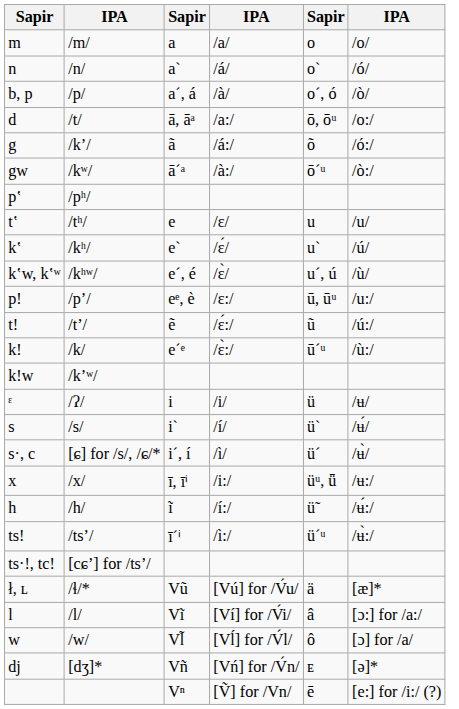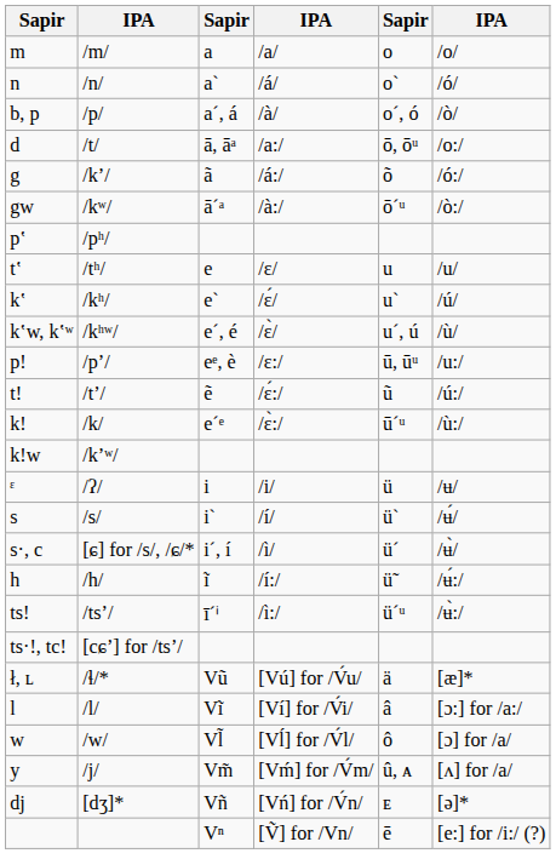 <table class="wikitable">
 <tr>
 <th>Sapir</th>
 <th>IPA</th>
 <th>Sapir</th>
 <th>IPA</th>
 <th>Sapir</th>
 <th>IPA</th>
 </tr>
 <tr>
 <td>m</td>
 <td>/m/</td>
 <td>a</td>
 <td>/a/</td>
 <td>o</td>
 <td>/o/</td>
 </tr>
 <tr>
 <td>n</td>
 <td>/n/</td>
 <td>a`</td>
 <td>/á/</td>
 <td>o`</td>
 <td>/ó/</td>
 </tr>
 <tr>
 <td>b, p</td>
 <td>/p/</td>
 <td>a´, á</td>
 <td>/à/</td>
 <td>o´, ó</td>
 <td>/ò/</td>
 </tr>
 <tr>
 <td>d</td>
 <td>/t/</td>
 <td>ā, āᵃ</td>
 <td>/a:/</td>
 <td>ō, ōᵘ</td>
 <td>/o:/</td>
 </tr>
 <tr>
 <td>g</td>
 <td>/k’/</td>
 <td>ã</td>
 <td>/á:/</td>
 <td>õ</td>
 <td>/ó:/</td>
 </tr>
 <tr>
 <td>gw</td>
 <td>/kʷ/</td>
 <td>ā´ᵃ</td>
 <td>/à:/</td>
 <td>ō´ᵘ</td>
 <td>/ò:/</td>
 </tr>
 <tr>
 <td>p‛</td>
 <td>/pʰ/</td>
 <td></td>
 <td></td>
 <td></td>
 <td></td>
 </tr>
 <tr>
 <td>t‛</td>
 <td>/tʰ/</td>
 <td>e</td>
 <td>/ɛ/</td>
 <td>u</td>
 <td>/u/</td>
 </tr>
 <tr>
 <td>k‛</td>
 <td>/kʰ/</td>
 <td>e`</td>
 <td>/ɛ́/</td>
 <td>u`</td>
 <td>/ú/</td>
 </tr>
 <tr>
 <td>k‛w, k‛ʷ</td>
 <td>/kʰʷ/</td>
 <td>e´, é</td>
 <td>/ɛ̀/</td>
 <td>u´, ú</td>
 <td>/ù/</td>
 </tr>
 <tr>
 <td>p!</td>
 <td>/p’/</td>
 <td>eᵉ, è</td>
 <td>/ɛ:/</td>
 <td>ū, ūᵘ</td>
 <td>/u:/</td>
 </tr>
 <tr>
 <td>t!</td>
 <td>/t’/</td>
 <td>ẽ</td>
 <td>/ɛ́:/</td>
 <td>ũ</td>
 <td>/ú:/</td>
 </tr>
 <tr>
 <td>k!</td>
 <td>/k/</td>
 <td>e´ᵉ</td>
 <td>/ɛ̀:/</td>
 <td>ū´ᵘ</td>
 <td>/ù:/</td>
 </tr>
 <tr>
 <td>k!w</td>
 <td>/k’ʷ/</td>
 <td></td>
 <td></td>
 <td></td>
 <td></td>
 </tr>
 <tr>
 <td>ᵋ</td>
 <td>/ʔ/</td>
 <td>i</td>
 <td>/i/</td>
 <td>ü</td>
 <td>/ʉ/</td>
 </tr>
 <tr>
 <td>s</td>
 <td>/s/</td>
 <td>i`</td>
 <td>/í/</td>
 <td>ü`</td>
 <td>/ʉ́/</td>
 </tr>
 <tr>
 <td>s·, c</td>
 <td>[ɕ] for /s/, /ɕ/*</td>
 <td>i´, í</td>
 <td>/ì/</td>
 <td>ü´</td>
 <td>/ʉ̀/</td>
 </tr>
 <tr>
-<td>x</td>
-<td>/x/</td>
-<td>ī, īⁱ</td>
-<td>/i:/</td>
-<td>üᵘ, ǖ</td>
-<td>/ʉ:/</td>
-</tr>
-<tr>
 <td>h</td>
 <td>/h/</td>
 <td>ĩ</td>
 <td>/í:/</td>
 <td>ü̃</td>
 <td>/ʉ́:/</td>
 </tr>
 <tr>
 <td>ts!</td>
 <td>/ts’/</td>
 <td>ī´ⁱ</td>
 <td>/ì:/</td>
 <td>ü´ᵘ</td>
 <td>/ʉ̀:/</td>
 </tr>
 <tr>
 <td>ts·!, tc!</td>
 <td>[cɕ’] for /ts’/</td>
 <td></td>
 <td></td>
 <td></td>
 <td></td>
 </tr>
 <tr>
 <td>ł, ʟ</td>
 <td>/ɬ/*</td>
 <td>Vũ</td>
 <td>[Vú] for /V́u/</td>
 <td>ä</td>
 <td>[æ]*</td>
 </tr>
 <tr>
 <td>l</td>
 <td>/l/</td>
 <td>Vĩ</td>
 <td>[Ví] for /V́i/</td>
 <td>â</td>
 <td>[ɔ:] for /a:/</td>
 </tr>
 <tr>
 <td>w</td>
 <td>/w/</td>
 <td>Vl̃</td>
 <td>[Vĺ] for /V́l/</td>
 <td>ô</td>
 <td>[ɔ] for /a/</td>
 </tr>
 <tr>
+<td>y</td>
+<td>/j/</td>
+<td>Vm̃</td>
+<td>[Vḿ] for /V́m/</td>
+<td>û, ᴀ</td>
+<td>[ʌ] for /a/</td>
+</tr>
+<tr>
 <td>dj</td>
 <td>[dʒ]*</td>
 <td>Vñ</td>
 <td>[Vń] for /V́n/</td>
 <td>ᴇ</td>
 <td>[ə]*</td>
 </tr>
 <tr>
 <td></td>
 <td></td>
 <td>Vⁿ</td>
 <td>[Ṽ] for /Vn/</td>
 <td>ē</td>
 <td>[e:] for /i:/ (?)</td>
 </tr>
 </table>
